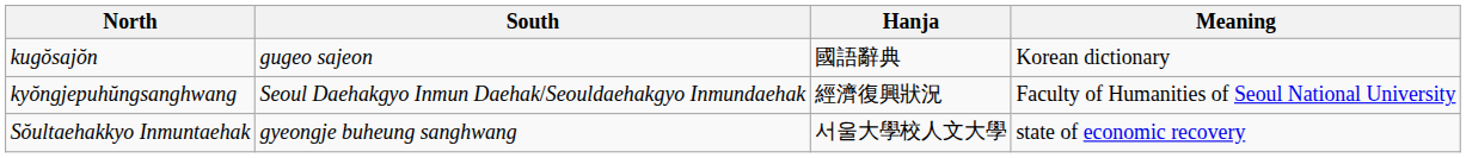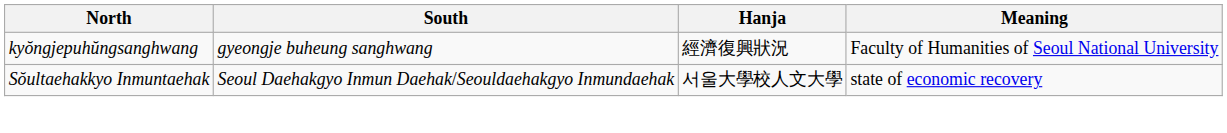 <table class="wikitable">
 <tr>
 <th>North</th>
 <th>South</th>
 <th>Hanja</th>
 <th>Meaning</th>
 </tr>
 <tr>
-<td> <em>kugŏsajŏn</em></td>
-<td> <em>gugeo sajeon</em></td>
-<td>國語辭典</td>
-<td>Korean dictionary</td>
-</tr>
-<tr>
 <td> <em>kyŏngjepuhŭngsanghwang</em></td>
-<td> <em>Seoul Daehakgyo Inmun Daehak</em>/<em>Seouldaehakgyo Inmundaehak</em></td>
+<td> <em>gyeongje buheung sanghwang</em></td>
 <td>經濟復興狀況</td>
 <td>Faculty of Humanities of <a href='#'>Seoul National University</a></td>
 </tr>
 <tr>
 <td> <em>Sŏultaehakkyo Inmuntaehak</em></td>
-<td> <em>gyeongje buheung sanghwang</em></td>
+<td> <em>Seoul Daehakgyo Inmun Daehak</em>/<em>Seouldaehakgyo Inmundaehak</em></td>
 <td>서울大學校人文大學</td>
 <td>state of <a href='#'>economic recovery</a></td>
 </tr>
 </table>
